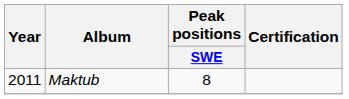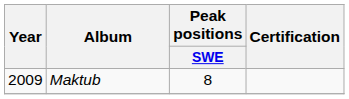 <table class="wikitable">
 <tr>
 <th align="center" rowspan="2" width="10">Year</th>
 <th align="center" rowspan="2" width="120">Album</th>
 <th align="center" colspan="1" width="20">Peak positions</th>
 <th align="center" rowspan="2" width="70">Certification</th>
 </tr>
 <tr>
 <th scope="col" style="width:3em;font-size:90%;"><a href='#'>SWE</a><br></th>
 </tr>
 <tr>
-<td style="text-align:center;">2011</td>
+<td style="text-align:center;">2009</td>
 <td><em>Maktub</em></td>
 <td style="text-align:center;">8</td>
 <td style="text-align:center;"></td>
 </tr>
 <tr>
 </tr>
 </table>
